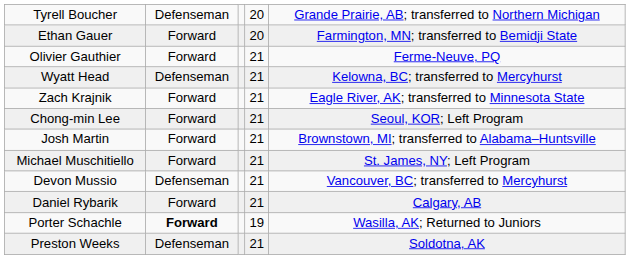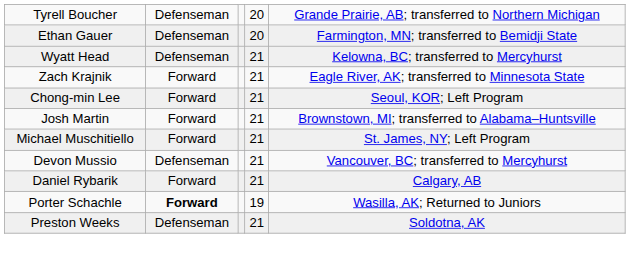 <table class="wikitable" width="60%">
 <tr align="center" bgcolor="">
 <td>Tyrell Boucher</td>
 <td>Defenseman</td>
 <td></td>
 <td>20</td>
 <td><a href='#'>Grande Prairie, AB</a>; transferred to <a href='#'>Northern Michigan</a></td>
 </tr>
 <tr align="center" bgcolor="f0f0f0">
 <td>Ethan Gauer</td>
-<td>Forward</td>
+<td>Defenseman</td>
 <td></td>
 <td>20</td>
 <td><a href='#'>Farmington, MN</a>; transferred to <a href='#'>Bemidji State</a></td>
-</tr>
-<tr align="center" bgcolor="">
-<td>Olivier Gauthier</td>
-<td>Forward</td>
-<td></td>
-<td>21</td>
-<td><a href='#'>Ferme-Neuve, PQ</a></td>
 </tr>
 <tr align="center" bgcolor="f0f0f0">
 <td>Wyatt Head</td>
 <td>Defenseman</td>
 <td></td>
 <td>21</td>
 <td><a href='#'>Kelowna, BC</a>; transferred to <a href='#'>Mercyhurst</a></td>
 </tr>
 <tr align="center" bgcolor="">
 <td>Zach Krajnik</td>
 <td>Forward</td>
 <td></td>
 <td>21</td>
 <td><a href='#'>Eagle River, AK</a>; transferred to <a href='#'>Minnesota State</a></td>
 </tr>
 <tr align="center" bgcolor="f0f0f0">
 <td>Chong-min Lee</td>
 <td>Forward</td>
 <td></td>
 <td>21</td>
 <td><a href='#'>Seoul, KOR</a>; Left Program</td>
 </tr>
 <tr align="center" bgcolor="">
 <td>Josh Martin</td>
 <td>Forward</td>
 <td></td>
 <td>21</td>
 <td><a href='#'>Brownstown, MI</a>; transferred to <a href='#'>Alabama–Huntsville</a></td>
 </tr>
 <tr align="center" bgcolor="f0f0f0">
 <td>Michael Muschitiello</td>
 <td>Forward</td>
 <td></td>
 <td>21</td>
 <td><a href='#'>St. James, NY</a>; Left Program</td>
 </tr>
 <tr align="center" bgcolor="">
 <td>Devon Mussio</td>
 <td>Defenseman</td>
 <td></td>
 <td>21</td>
 <td><a href='#'>Vancouver, BC</a>; transferred to <a href='#'>Mercyhurst</a></td>
 </tr>
 <tr align="center" bgcolor="f0f0f0">
 <td>Daniel Rybarik</td>
 <td>Forward</td>
 <td></td>
 <td>21</td>
 <td><a href='#'>Calgary, AB</a></td>
 </tr>
 <tr align="center" bgcolor="">
 <td>Porter Schachle</td>
 <td><strong>Forward</strong></td>
 <td></td>
 <td>19</td>
 <td><a href='#'>Wasilla, AK</a>; Returned to Juniors</td>
 </tr>
 <tr align="center" bgcolor="f0f0f0">
 <td>Preston Weeks</td>
 <td>Defenseman</td>
 <td></td>
 <td>21</td>
 <td><a href='#'>Soldotna, AK</a></td>
 </tr>
 </table>
